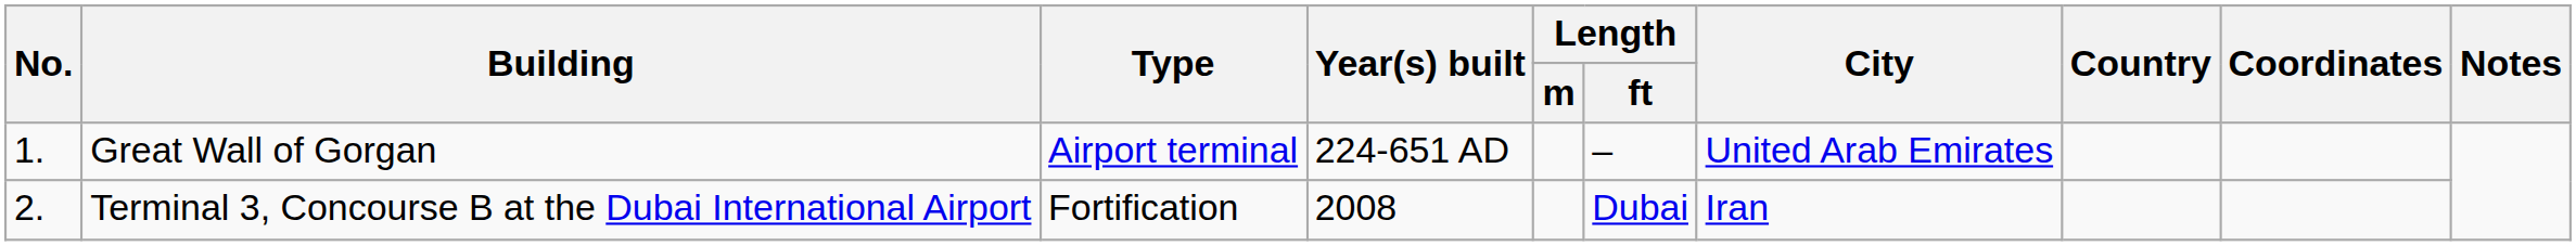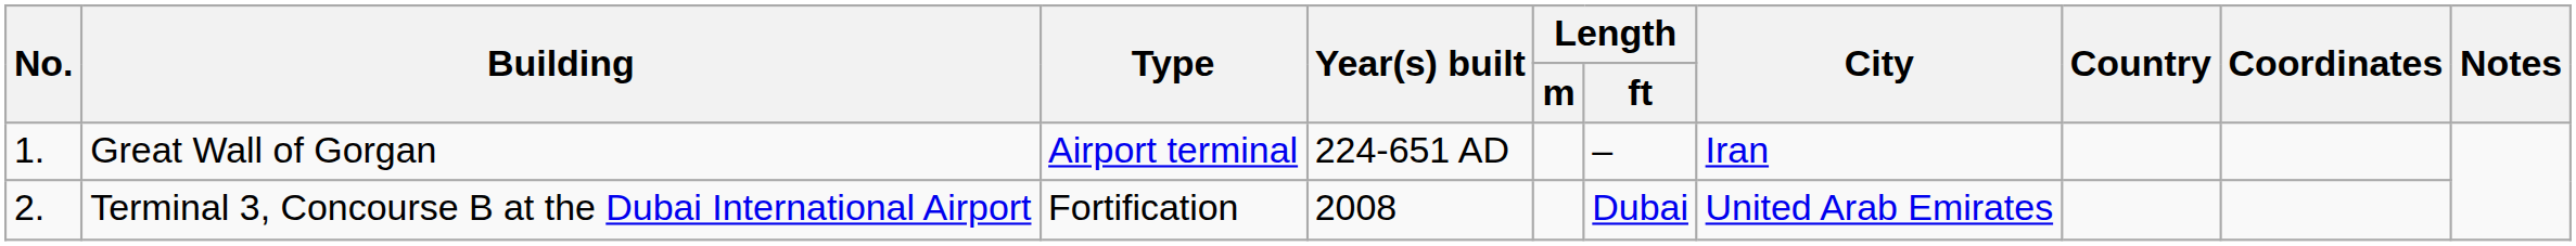 <table class="wikitable">
 <tr>
 <th rowspan=2>No.</th>
 <th rowspan=2>Building</th>
 <th rowspan=2>Type</th>
 <th rowspan=2>Year(s) built</th>
 <th colspan=2>Length</th>
 <th rowspan=2>City</th>
 <th rowspan=2>Country</th>
 <th rowspan=2>Coordinates</th>
 <th rowspan=2>Notes</th>
 </tr>
 <tr>
 <th>m</th>
 <th>ft</th>
 </tr>
 <tr>
 <td>1.</td>
 <td>Great Wall of Gorgan</td>
 <td><a href='#'>Airport terminal</a></td>
 <td>224-651 AD</td>
 <td></td>
 <td>–</td>
-<td><a href='#'>United Arab Emirates</a></td>
+<td><a href='#'>Iran</a></td>
 <td></td>
 <td></td>
 </tr>
 <tr>
 <td>2.</td>
 <td>Terminal 3, Concourse B at the <a href='#'>Dubai International Airport</a></td>
 <td>Fortification</td>
 <td>2008</td>
 <td></td>
 <td><a href='#'>Dubai</a></td>
-<td><a href='#'>Iran</a></td>
+<td><a href='#'>United Arab Emirates</a></td>
 <td></td>
 <td></td>
 </tr>
 </table>
